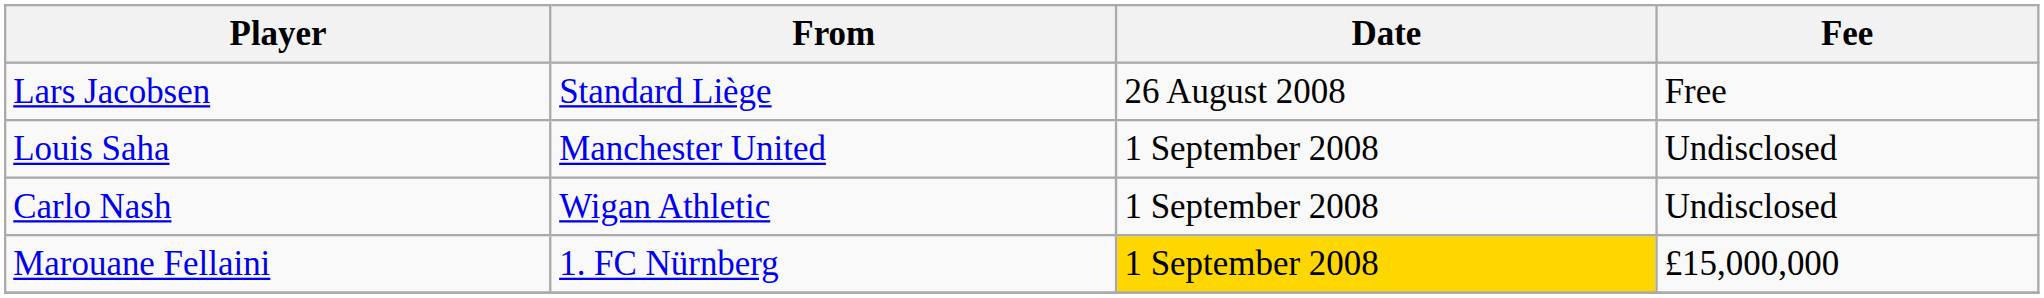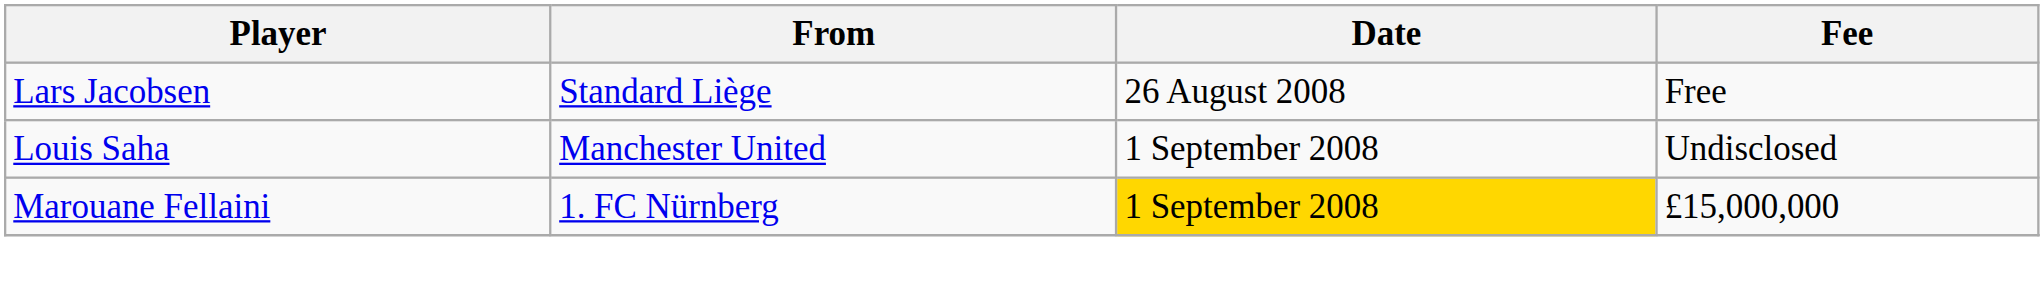 <table class="wikitable sortable" style="text-align:center; font-size:95%;width:70%; text-align:left">
 <tr>
 <th>Player</th>
 <th>From</th>
 <th>Date</th>
 <th>Fee</th>
 </tr>
 <tr --->
 <td> <a href='#'>Lars Jacobsen</a></td>
 <td> <a href='#'>Standard Liège</a></td>
 <td>26 August 2008</td>
 <td>Free</td>
 </tr>
 <tr --->
 <td> <a href='#'>Louis Saha</a></td>
 <td> <a href='#'>Manchester United</a></td>
 <td>1 September 2008</td>
 <td>Undisclosed</td>
 </tr>
 <tr --->
-<td> <a href='#'>Carlo Nash</a></td>
-<td> <a href='#'>Wigan Athletic</a></td>
-<td>1 September 2008</td>
-<td>Undisclosed</td>
-</tr>
-<tr --->
 <td> <a href='#'>Marouane Fellaini</a></td>
 <td> <a href='#'>1. FC Nürnberg</a></td>
 <td style="background: gold;">1 September 2008</td>
 <td>£15,000,000</td>
 </tr>
 <tr --->
 </tr>
 </table>
